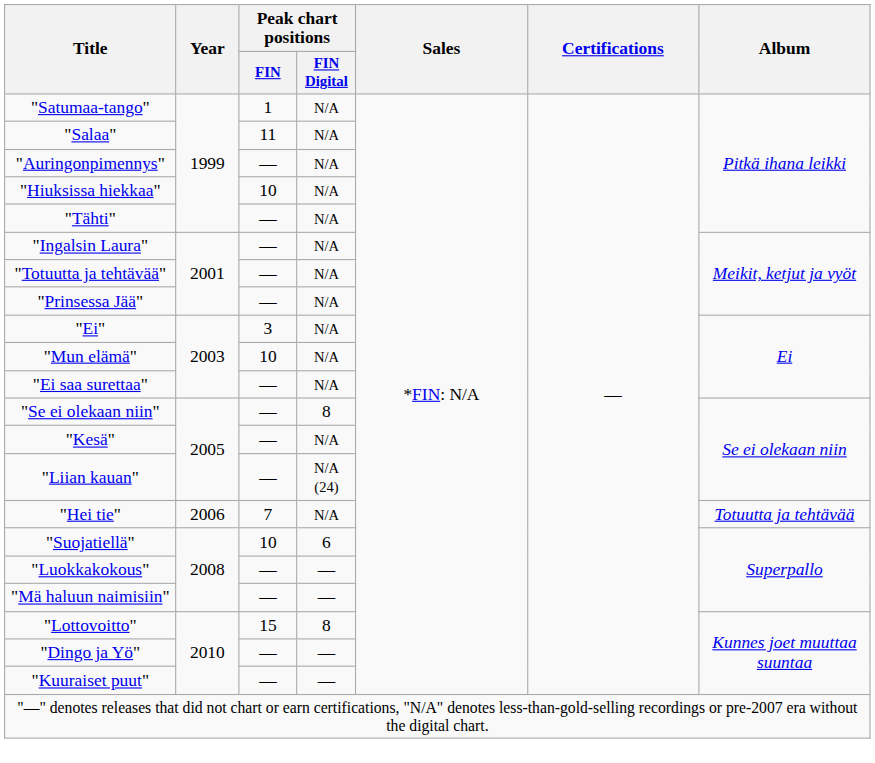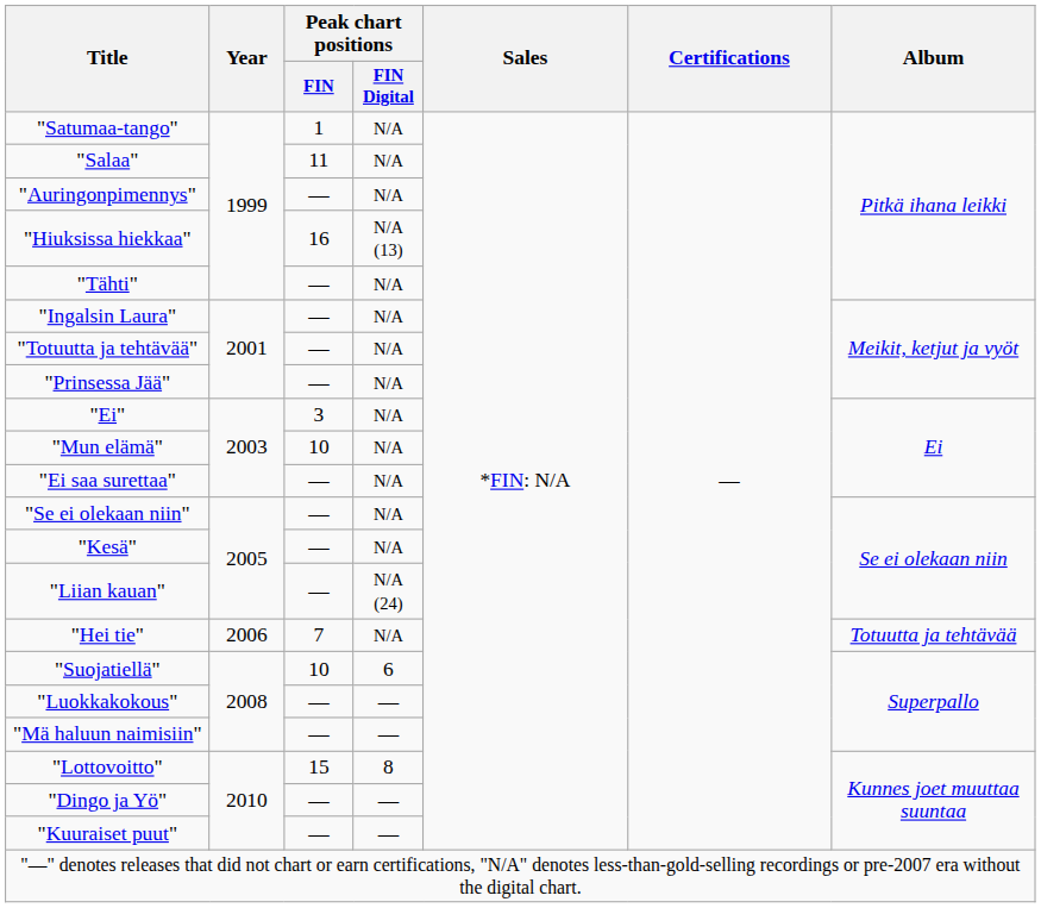 <table class="wikitable" style="text-align:center;">
 <tr>
 <th scope="col" rowspan="2" width="150">Title</th>
 <th scope="col" rowspan="2" width="50">Year</th>
 <th scope="col" colspan="2" width="100">Peak chart positions</th>
 <th scope="col" rowspan="2" width="150">Sales</th>
 <th scope="col" rowspan="2" width="150"><a href='#'>Certifications</a></th>
 <th scope="col" rowspan="2" width="150">Album</th>
 </tr>
 <tr>
 <th style="width:3em;font-size:85%"><a href='#'>FIN</a><br></th>
 <th style="width:3em;font-size:85%"><a href='#'>FIN<br>Digital</a><br></th>
 </tr>
 <tr>
 <td scope="row">"<a href='#'>Satumaa-tango</a>"</td>
 <td rowspan=5>1999</td>
 <td>1</td>
 <td><small>N/A</small></td>
 <td rowspan=21>*<a href='#'>FIN</a>: N/A</td>
 <td rowspan=21>—</td>
 <td rowspan=5><em><a href='#'>Pitkä ihana leikki</a></em></td>
 </tr>
 <tr>
 <td scope="row">"<a href='#'>Salaa</a>"</td>
 <td>11</td>
 <td><small>N/A</small></td>
 </tr>
 <tr>
 <td scope="row">"<a href='#'>Auringonpimennys</a>"</td>
 <td>—</td>
 <td><small>N/A</small></td>
 </tr>
 <tr>
 <td scope="row">"<a href='#'>Hiuksissa hiekkaa</a>"</td>
-<td>10</td>
-<td><small>N/A</small></td>
+<td>16</td>
+<td><small>N/A</small><br><small>(13)</small></td>
 </tr>
 <tr>
 <td scope="row">"<a href='#'>Tähti</a>"</td>
 <td>—</td>
 <td><small>N/A</small></td>
 </tr>
 <tr>
 <td scope="row">"<a href='#'>Ingalsin Laura</a>"</td>
 <td rowspan=3>2001</td>
 <td>—</td>
 <td><small>N/A</small></td>
 <td rowspan=3><em><a href='#'>Meikit, ketjut ja vyöt</a></em></td>
 </tr>
 <tr>
 <td scope="row">"<a href='#'>Totuutta ja tehtävää</a>"</td>
 <td>—</td>
 <td><small>N/A</small></td>
 </tr>
 <tr>
 <td scope="row">"<a href='#'>Prinsessa Jää</a>"</td>
 <td>—</td>
 <td><small>N/A</small></td>
 </tr>
 <tr>
 <td scope="row">"<a href='#'>Ei</a>"</td>
 <td rowspan=3>2003</td>
 <td>3</td>
 <td><small>N/A</small></td>
 <td rowspan=3><em><a href='#'>Ei</a></em></td>
 </tr>
 <tr>
 <td scope="row">"<a href='#'>Mun elämä</a>"</td>
 <td>10</td>
 <td><small>N/A</small></td>
 </tr>
 <tr>
 <td scope="row">"<a href='#'>Ei saa surettaa</a>"</td>
 <td>—</td>
 <td><small>N/A</small></td>
 </tr>
 <tr>
 <td scope="row">"<a href='#'>Se ei olekaan niin</a>"</td>
 <td rowspan=3>2005</td>
 <td>—</td>
-<td>8</td>
+<td><small>N/A</small></td>
 <td rowspan=3><em><a href='#'>Se ei olekaan niin</a></em></td>
 </tr>
 <tr>
 <td scope="row">"<a href='#'>Kesä</a>"</td>
 <td>—</td>
 <td><small>N/A</small></td>
 </tr>
 <tr>
 <td scope="row">"<a href='#'>Liian kauan</a>"</td>
 <td>—</td>
 <td><small>N/A</small><br><small>(24)</small></td>
 </tr>
 <tr>
 <td scope="row">"<a href='#'>Hei tie</a>"</td>
 <td>2006</td>
 <td>7</td>
 <td><small>N/A</small></td>
 <td><em><a href='#'>Totuutta ja tehtävää</a></em></td>
 </tr>
 <tr>
 <td scope="row">"<a href='#'>Suojatiellä</a>"</td>
 <td rowspan=3>2008</td>
 <td>10</td>
 <td>6</td>
 <td rowspan=3><em><a href='#'>Superpallo</a></em></td>
 </tr>
 <tr>
 <td scope="row">"<a href='#'>Luokkakokous</a>"</td>
 <td>—</td>
 <td>—</td>
 </tr>
 <tr>
 <td scope="row">"<a href='#'>Mä haluun naimisiin</a>"</td>
 <td>—</td>
 <td>—</td>
 </tr>
 <tr>
 <td scope="row">"<a href='#'>Lottovoitto</a>"</td>
 <td rowspan=3>2010</td>
 <td>15</td>
 <td>8</td>
 <td rowspan=3><em><a href='#'>Kunnes joet muuttaa suuntaa</a></em></td>
 </tr>
 <tr>
 <td scope="row">"<a href='#'>Dingo ja Yö</a>"</td>
 <td>—</td>
 <td>—</td>
 </tr>
 <tr>
 <td scope="row">"<a href='#'>Kuuraiset puut</a>"</td>
 <td>—</td>
 <td>—</td>
 </tr>
 <tr>
 <td align="center" colspan="7" style="font-size:90%">"—" denotes releases that did not chart or earn certifications, "N/A" denotes less-than-gold-selling recordings or pre-2007 era without the digital chart.</td>
 </tr>
 </table>
